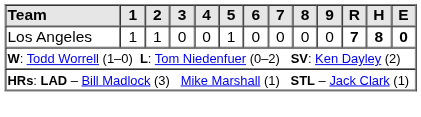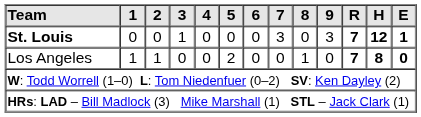 <table border=1 cellspacing=0 width=425 style="margin-left:3em;">
 <tr style="text-align:center; background-color:#e6e6e6;">
 <th align=left width=28%>Team</th>
 <th width=6%>1</th>
 <th width=6%>2</th>
 <th width=6%>3</th>
 <th width=6%>4</th>
 <th width=6%>5</th>
 <th width=6%>6</th>
 <th width=6%>7</th>
 <th width=6%>8</th>
 <th width=6%>9</th>
 <th width=6%>R</th>
 <th width=6%>H</th>
 <th width=6%>E</th>
 </tr>
 <tr style="text-align:center;">
-<td align=left>Los Angeles</td>
-<td>1</td>
-<td>1</td>
+<td align=left><strong>St. Louis</strong></td>
 <td>0</td>
 <td>0</td>
 <td>1</td>
 <td>0</td>
 <td>0</td>
 <td>0</td>
+<td>3</td>
+<td>0</td>
+<td>3</td>
+<td><strong>7</strong></td>
+<td><strong>12</strong></td>
+<td><strong>1</strong></td>
+</tr>
+<tr style="text-align:center;">
+<td align=left>Los Angeles</td>
+<td>1</td>
+<td>1</td>
+<td>0</td>
+<td>0</td>
+<td>2</td>
+<td>0</td>
+<td>0</td>
+<td>1</td>
 <td>0</td>
 <td><strong>7</strong></td>
 <td><strong>8</strong></td>
 <td><strong>0</strong></td>
 </tr>
 <tr style="text-align:left;">
 <td colspan=13><small><strong>W</strong>: <a href='#'>Todd Worrell</a> (1–0)  <strong>L</strong>: <a href='#'>Tom Niedenfuer</a> (0–2)   <strong>SV</strong>: <a href='#'>Ken Dayley</a> (2)</small></td>
 </tr>
 <tr style="text-align:left;">
 <td colspan=13><small><strong>HRs</strong>: <strong>LAD</strong> – <a href='#'>Bill Madlock</a> (3)   <a href='#'>Mike Marshall</a> (1)   <strong>STL</strong> – <a href='#'>Jack Clark</a> (1)</small></td>
 </tr>
 </table>
